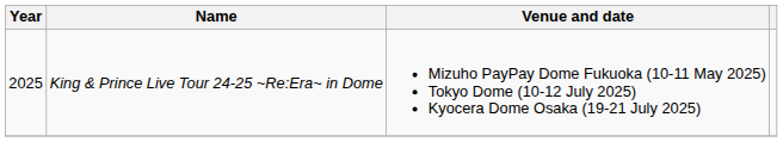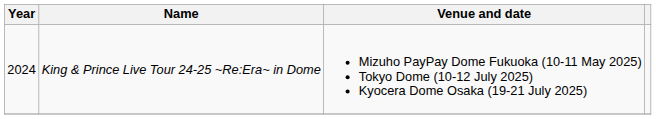 <table class="wikitable">
 <tr>
 <th>Year</th>
 <th>Name</th>
 <th>Venue and date</th>
 <th></th>
 </tr>
 <tr>
-<td>2025</td>
+<td>2024</td>
 <td><em>King & Prince Live Tour 24-25 ~Re:Era~ in Dome</em></td>
 <td><br><ul><li>Mizuho PayPay Dome Fukuoka (10-11 May 2025)</li><li>Tokyo Dome (10-12 July 2025)</li><li>Kyocera Dome Osaka (19-21 July 2025)</li></ul></td>
 <td></td>
 </tr>
 <tr>
 </tr>
 </table>
